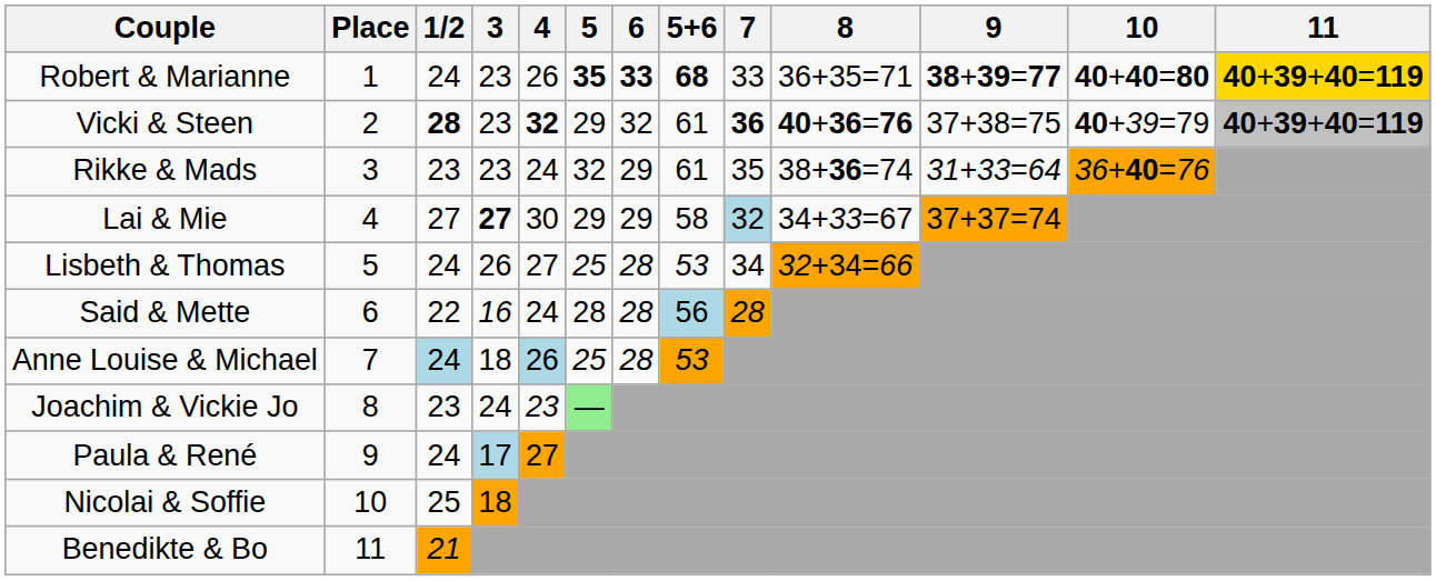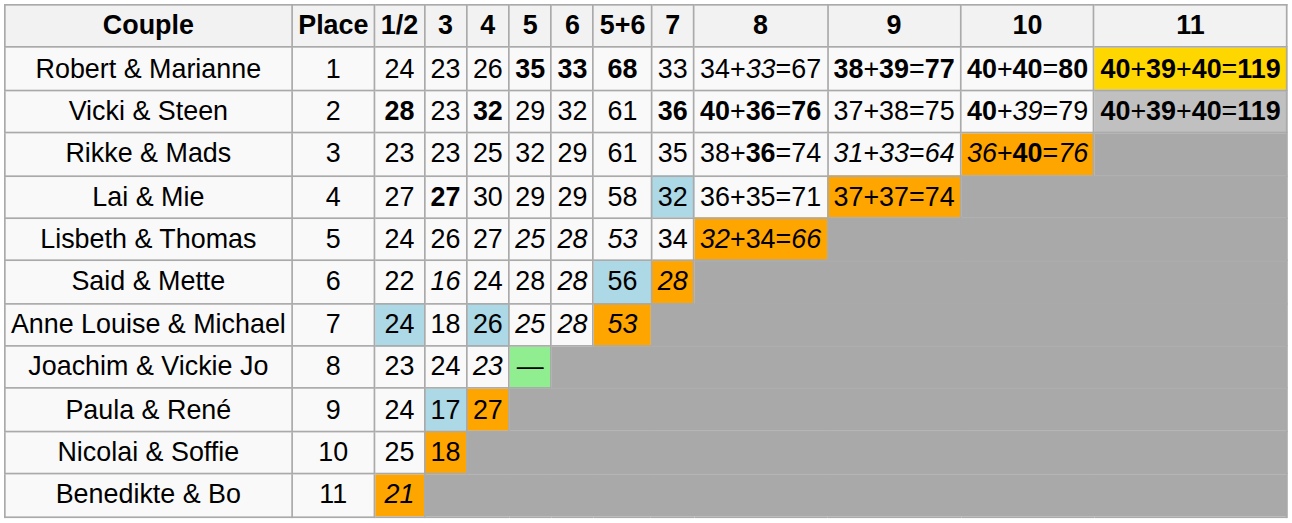 <table class="wikitable sortable" style="margin:auto; text-align:center; white-space:nowrap; width:20%;">
 <tr>
 <th>Couple</th>
 <th>Place</th>
 <th>1/2</th>
 <th>3</th>
 <th>4</th>
 <th>5</th>
 <th>6</th>
 <th>5+6</th>
 <th>7</th>
 <th>8</th>
 <th>9</th>
 <th>10</th>
 <th>11</th>
 </tr>
 <tr>
 <td>Robert & Marianne</td>
 <td>1</td>
 <td>24</td>
 <td>23</td>
 <td>26</td>
 <td><span><strong>35</strong></span></td>
 <td><span><strong>33</strong></span></td>
 <td><span><strong>68</strong></span></td>
 <td>33</td>
-<td>36+35=71</td>
+<td>34+<span><em>33</em></span>=67</td>
 <td><span><strong>38</strong></span>+<span><strong>39</strong></span>=<span><strong>77</strong></span></td>
 <td><span><strong>40</strong></span>+<span><strong>40</strong></span>=<span><strong>80</strong></span></td>
 <td style="background:gold;"><strong>40</strong>+<strong>39</strong>+<strong>40</strong>=<strong>119</strong></td>
 </tr>
 <tr>
 <td>Vicki & Steen</td>
 <td>2</td>
 <td><span><strong>28</strong></span></td>
 <td>23</td>
 <td><span><strong>32</strong></span></td>
 <td>29</td>
 <td>32</td>
 <td>61</td>
 <td><span><strong>36</strong></span></td>
 <td><span><strong>40</strong></span>+<span><strong>36</strong></span>=<span><strong>76</strong></span></td>
 <td>37+38=75</td>
 <td><span><strong>40</strong></span>+<span><em>39</em></span>=79</td>
 <td style="background:silver;"><strong>40</strong>+<strong>39</strong>+<strong>40</strong>=<strong>119</strong></td>
 </tr>
 <tr>
 <td>Rikke & Mads</td>
 <td>3</td>
 <td>23</td>
 <td>23</td>
-<td>24</td>
+<td>25</td>
 <td>32</td>
 <td>29</td>
 <td>61</td>
 <td>35</td>
 <td>38+<span><strong>36</strong></span>=74</td>
 <td><span><em>31</em></span>+<span><em>33</em></span>=<span><em>64</em></span></td>
 <td style="background:Orange;"><span><em>36</em></span>+<span><strong>40</strong></span>=<span><em>76</em></span></td>
 <td style="background:darkgray;" colspan="1"></td>
 </tr>
 <tr>
 <td>Lai & Mie</td>
 <td>4</td>
 <td>27</td>
 <td><span><strong>27</strong></span></td>
 <td>30</td>
 <td>29</td>
 <td>29</td>
 <td>58</td>
 <td style="background:lightblue;">32</td>
-<td>34+<span><em>33</em></span>=67</td>
+<td>36+35=71</td>
 <td style="background:Orange;">37+37=74</td>
 <td style="background:darkgray;" colspan="2"></td>
 </tr>
 <tr>
 <td>Lisbeth & Thomas</td>
 <td>5</td>
 <td>24</td>
 <td>26</td>
 <td>27</td>
 <td><span><em>25</em></span></td>
 <td><span><em>28</em></span></td>
 <td><span><em>53</em></span></td>
 <td>34</td>
 <td style="background:Orange;"><span><em>32</em></span>+34=<span><em>66</em></span></td>
 <td style="background:darkgray;" colspan="3"></td>
 </tr>
 <tr>
 <td>Said & Mette</td>
 <td>6</td>
 <td>22</td>
 <td><span><em>16</em></span></td>
 <td>24</td>
 <td>28</td>
 <td><span><em>28</em></span></td>
 <td style="background:lightblue;">56</td>
 <td style="background:Orange;"><span><em>28</em></span></td>
 <td style="background:darkgray;" colspan="4"></td>
 </tr>
 <tr>
 <td>Anne Louise & Michael</td>
 <td>7</td>
 <td style="background:lightblue;">24</td>
 <td>18</td>
 <td style="background:lightblue;">26</td>
 <td><span><em>25</em></span></td>
 <td><span><em>28</em></span></td>
 <td style="background:Orange;"><span><em>53</em></span></td>
 <td style="background:darkgray;" colspan="5"></td>
 </tr>
 <tr>
 <td>Joachim & Vickie Jo</td>
 <td>8</td>
 <td>23</td>
 <td>24</td>
 <td><span><em>23</em></span></td>
 <td style="background:lightgreen;">—</td>
 <td style="background:darkgray;" colspan="7"></td>
 </tr>
 <tr>
 <td>Paula & René</td>
 <td>9</td>
 <td>24</td>
 <td style="background:lightblue;">17</td>
 <td style="background:Orange;">27</td>
 <td style="background:darkgray;" colspan="8"></td>
 </tr>
 <tr>
 <td>Nicolai & Soffie</td>
 <td>10</td>
 <td>25</td>
 <td style="background:Orange;">18</td>
 <td style="background:darkgray;" colspan="9"></td>
 </tr>
 <tr>
 <td>Benedikte & Bo</td>
 <td>11</td>
 <td style="background:Orange;"><span><em>21</em></span></td>
 <td style="background:darkgray;" colspan="10"></td>
 </tr>
 </table>
